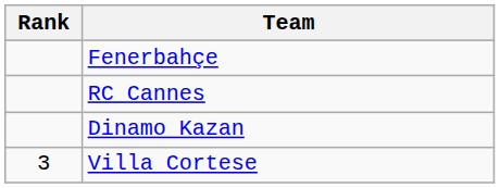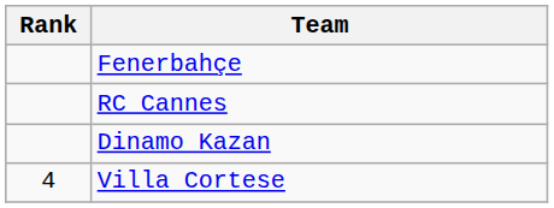 <table class="wikitable" style="text-align: center;">
 <tr>
 <th width=40>Rank</th>
 <th width=240>Team</th>
 </tr>
 <tr align=center>
 <td></td>
 <td style="text-align:left;"> <a href='#'>Fenerbahçe</a></td>
 </tr>
 <tr align=center>
 <td></td>
 <td style="text-align:left;"> <a href='#'>RC Cannes</a></td>
 </tr>
 <tr align=center>
 <td></td>
 <td style="text-align:left;"> <a href='#'>Dinamo Kazan</a></td>
 </tr>
 <tr align=center>
-<td>3</td>
+<td>4</td>
 <td style="text-align:left;"> <a href='#'>Villa Cortese</a></td>
 </tr>
 </table>
